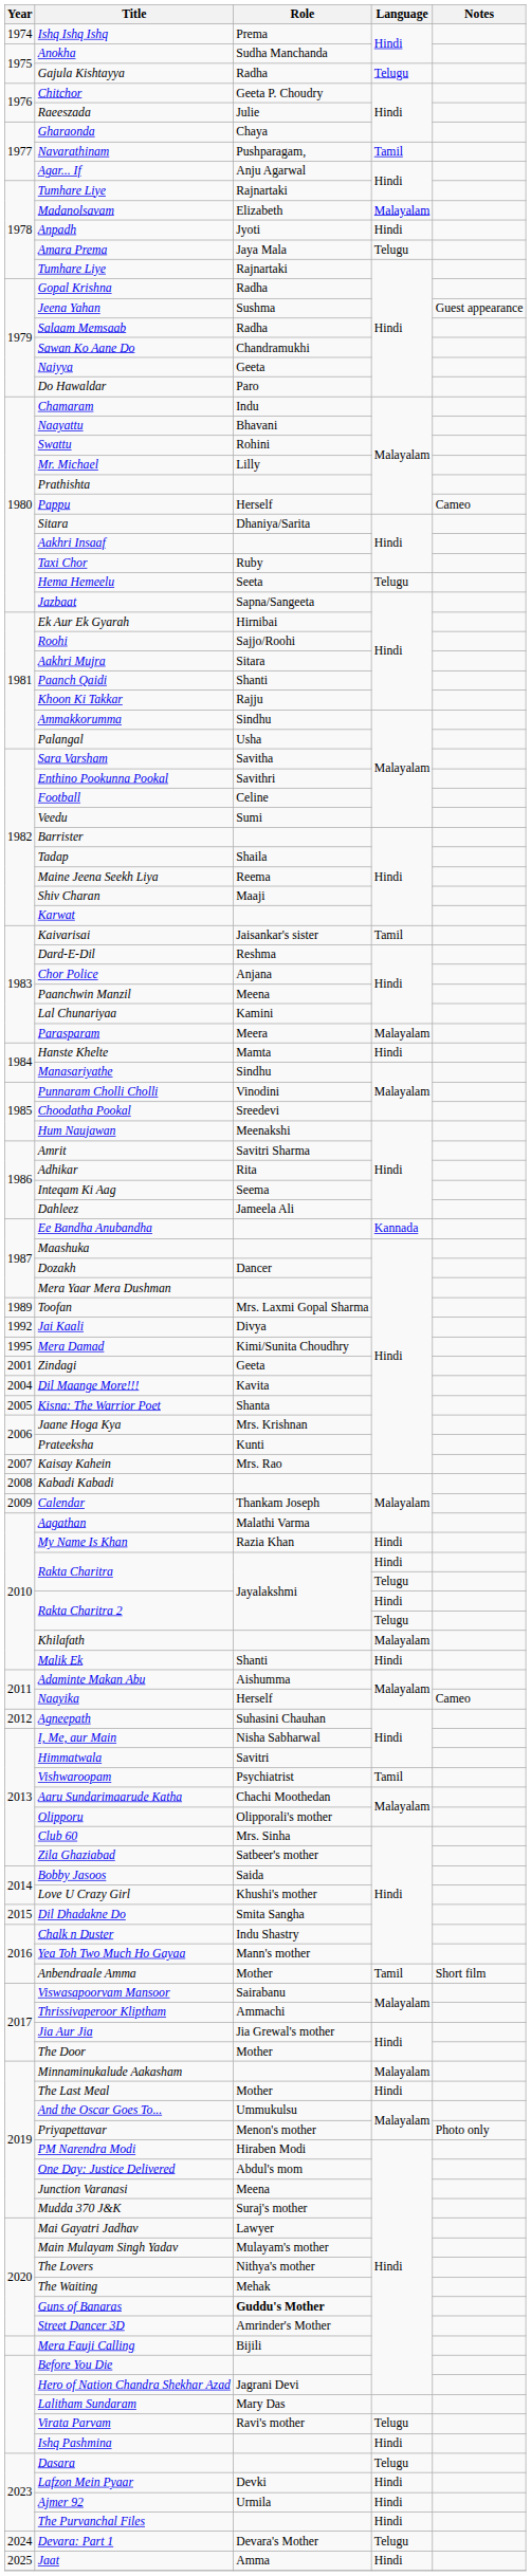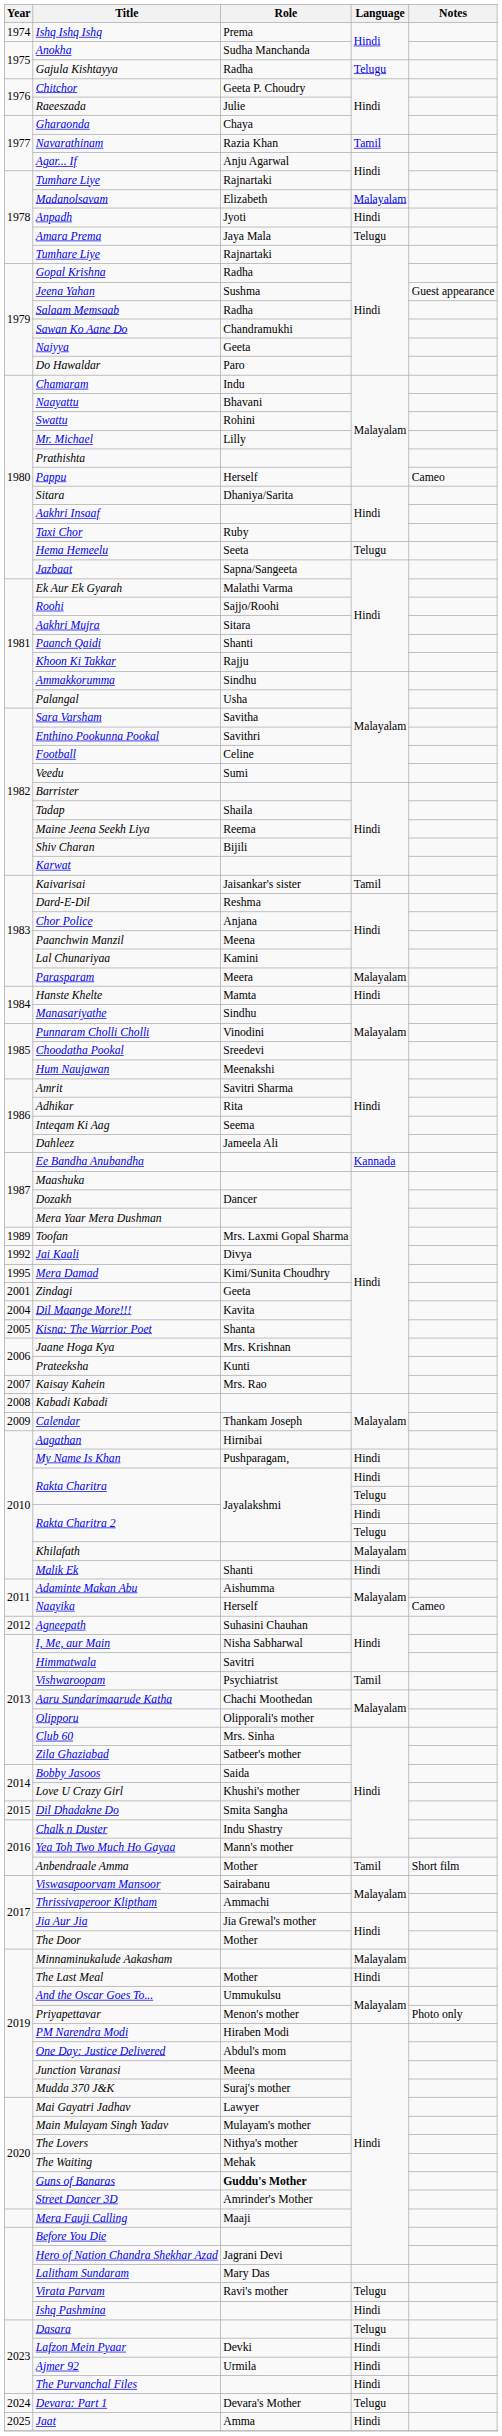 <table class="wikitable sortable">
 <tr>
 <th scope="col">Year</th>
 <th scope="col">Title</th>
 <th scope="col">Role</th>
 <th scope="col">Language</th>
 <th class="unsortable" scope="col">Notes</th>
 </tr>
 <tr>
 <td>1974</td>
 <td><em><a href='#'>Ishq Ishq Ishq</a></em></td>
 <td>Prema</td>
 <td rowspan="2"><a href='#'>Hindi</a></td>
 <td></td>
 </tr>
 <tr>
 <td rowspan="2">1975</td>
 <td><em><a href='#'>Anokha</a></em></td>
 <td>Sudha Manchanda</td>
 <td></td>
 </tr>
 <tr>
 <td><em>Gajula Kishtayya</em></td>
 <td>Radha</td>
 <td><a href='#'>Telugu</a></td>
 <td></td>
 </tr>
 <tr>
 <td rowspan="2">1976</td>
 <td><em><a href='#'>Chitchor</a></em></td>
 <td>Geeta P. Choudry</td>
 <td rowspan="3">Hindi</td>
 <td></td>
 </tr>
 <tr>
 <td><em>Raeeszada</em></td>
 <td>Julie</td>
 <td></td>
 </tr>
 <tr>
 <td rowspan="3">1977</td>
 <td><em><a href='#'>Gharaonda</a></em></td>
 <td>Chaya</td>
 <td></td>
 </tr>
 <tr>
 <td><em><a href='#'>Navarathinam</a></em></td>
-<td>Pushparagam,</td>
+<td>Razia Khan</td>
 <td><a href='#'>Tamil</a></td>
 <td></td>
 </tr>
 <tr>
 <td><em><a href='#'>Agar... If</a></em></td>
 <td>Anju Agarwal</td>
 <td rowspan="2">Hindi</td>
 <td></td>
 </tr>
 <tr>
 <td rowspan="5">1978</td>
 <td><em><a href='#'>Tumhare Liye</a></em></td>
 <td>Rajnartaki</td>
 <td></td>
 </tr>
 <tr>
 <td><em><a href='#'>Madanolsavam</a></em></td>
 <td>Elizabeth</td>
 <td><a href='#'>Malayalam</a></td>
 <td></td>
 </tr>
 <tr>
 <td><em><a href='#'>Anpadh</a></em></td>
 <td>Jyoti</td>
 <td>Hindi</td>
 <td></td>
 </tr>
 <tr>
 <td><em><a href='#'>Amara Prema</a></em></td>
 <td>Jaya Mala</td>
 <td>Telugu</td>
 <td></td>
 </tr>
 <tr>
 <td><em><a href='#'>Tumhare Liye</a></em></td>
 <td>Rajnartaki</td>
 <td rowspan="7">Hindi</td>
 <td></td>
 </tr>
 <tr>
 <td rowspan="6">1979</td>
 <td><em><a href='#'>Gopal Krishna</a></em></td>
 <td>Radha</td>
 <td></td>
 </tr>
 <tr>
 <td><em><a href='#'>Jeena Yahan</a></em></td>
 <td>Sushma</td>
 <td>Guest appearance</td>
 </tr>
 <tr>
 <td><em><a href='#'>Salaam Memsaab</a></em></td>
 <td>Radha</td>
 <td></td>
 </tr>
 <tr>
 <td><em><a href='#'>Sawan Ko Aane Do</a></em></td>
 <td>Chandramukhi</td>
 <td></td>
 </tr>
 <tr>
 <td><em><a href='#'>Naiyya</a></em></td>
 <td>Geeta</td>
 <td></td>
 </tr>
 <tr>
 <td><em>Do Hawaldar</em></td>
 <td>Paro</td>
 <td></td>
 </tr>
 <tr>
 <td rowspan="11">1980</td>
 <td><em><a href='#'>Chamaram</a></em></td>
 <td>Indu</td>
 <td rowspan="6">Malayalam</td>
 <td></td>
 </tr>
 <tr>
 <td><em><a href='#'>Naayattu</a></em></td>
 <td>Bhavani</td>
 <td></td>
 </tr>
 <tr>
 <td><em><a href='#'>Swattu</a></em></td>
 <td>Rohini</td>
 <td></td>
 </tr>
 <tr>
 <td><em><a href='#'>Mr. Michael</a></em></td>
 <td>Lilly</td>
 <td></td>
 </tr>
 <tr>
 <td><em>Prathishta</em></td>
 <td></td>
 <td></td>
 </tr>
 <tr>
 <td><em><a href='#'>Pappu</a></em></td>
 <td>Herself</td>
 <td>Cameo</td>
 </tr>
 <tr>
 <td><em>Sitara</em></td>
 <td>Dhaniya/Sarita</td>
 <td rowspan="3">Hindi</td>
 <td></td>
 </tr>
 <tr>
 <td><em><a href='#'>Aakhri Insaaf</a></em></td>
 <td></td>
 <td></td>
 </tr>
 <tr>
 <td><em><a href='#'>Taxi Chor</a></em></td>
 <td>Ruby</td>
 <td></td>
 </tr>
 <tr>
 <td><em><a href='#'>Hema Hemeelu</a></em></td>
 <td>Seeta</td>
 <td>Telugu</td>
 <td></td>
 </tr>
 <tr>
 <td><em><a href='#'>Jazbaat</a></em></td>
 <td>Sapna/Sangeeta</td>
 <td rowspan="6">Hindi</td>
 <td></td>
 </tr>
 <tr>
 <td rowspan="7">1981</td>
 <td><em>Ek Aur Ek Gyarah</em></td>
-<td>Hirnibai</td>
+<td>Malathi Varma</td>
 <td></td>
 </tr>
 <tr>
 <td><em><a href='#'>Roohi</a></em></td>
 <td>Sajjo/Roohi</td>
 <td></td>
 </tr>
 <tr>
 <td><em><a href='#'>Aakhri Mujra</a></em></td>
 <td>Sitara</td>
 <td></td>
 </tr>
 <tr>
 <td><em><a href='#'>Paanch Qaidi</a></em></td>
 <td>Shanti</td>
 <td></td>
 </tr>
 <tr>
 <td><em><a href='#'>Khoon Ki Takkar</a></em></td>
 <td>Rajju</td>
 <td></td>
 </tr>
 <tr>
 <td><em><a href='#'>Ammakkorumma</a></em></td>
 <td>Sindhu</td>
 <td rowspan="6">Malayalam</td>
 <td></td>
 </tr>
 <tr>
 <td><em>Palangal</em></td>
 <td>Usha</td>
 <td></td>
 </tr>
 <tr>
 <td rowspan=9>1982</td>
 <td><em><a href='#'>Sara Varsham</a></em></td>
 <td>Savitha</td>
 <td></td>
 </tr>
 <tr>
 <td><em><a href='#'>Enthino Pookunna Pookal</a></em></td>
 <td>Savithri</td>
 <td></td>
 </tr>
 <tr>
 <td><em><a href='#'>Football</a></em></td>
 <td>Celine</td>
 <td></td>
 </tr>
 <tr>
 <td><em>Veedu</em></td>
 <td>Sumi</td>
 <td></td>
 </tr>
 <tr>
 <td><em>Barrister</em></td>
 <td></td>
 <td rowspan="5">Hindi</td>
 <td></td>
 </tr>
 <tr>
 <td><em>Tadap</em></td>
 <td>Shaila</td>
 <td></td>
 </tr>
 <tr>
 <td><em>Maine Jeena Seekh Liya</em></td>
 <td>Reema</td>
 <td></td>
 </tr>
 <tr>
 <td><em>Shiv Charan</em></td>
-<td>Maaji</td>
+<td>Bijili</td>
 <td></td>
 </tr>
 <tr>
 <td><em><a href='#'>Karwat</a></em></td>
 <td></td>
 <td></td>
 </tr>
 <tr>
 <td rowspan="6">1983</td>
 <td><em>Kaivarisai</em></td>
 <td>Jaisankar's sister</td>
 <td>Tamil</td>
 <td></td>
 </tr>
 <tr>
 <td><em>Dard-E-Dil</em></td>
 <td>Reshma</td>
 <td rowspan="4">Hindi</td>
 <td></td>
 </tr>
 <tr>
 <td><em><a href='#'>Chor Police</a></em></td>
 <td>Anjana</td>
 <td></td>
 </tr>
 <tr>
 <td><em>Paanchwin Manzil</em></td>
 <td>Meena</td>
 <td></td>
 </tr>
 <tr>
 <td><em>Lal Chunariyaa</em></td>
 <td>Kamini</td>
 <td></td>
 </tr>
 <tr>
 <td><em><a href='#'>Parasparam</a></em></td>
 <td>Meera</td>
 <td>Malayalam</td>
 <td></td>
 </tr>
 <tr>
 <td rowspan="2">1984</td>
 <td><em>Hanste Khelte</em></td>
 <td>Mamta</td>
 <td>Hindi</td>
 <td></td>
 </tr>
 <tr>
 <td><em><a href='#'>Manasariyathe</a></em></td>
 <td>Sindhu</td>
 <td rowspan="3">Malayalam</td>
 <td></td>
 </tr>
 <tr>
 <td rowspan="3">1985</td>
 <td><em><a href='#'>Punnaram Cholli Cholli</a></em></td>
 <td>Vinodini</td>
 <td></td>
 </tr>
 <tr>
 <td><em><a href='#'>Choodatha Pookal</a></em></td>
 <td>Sreedevi</td>
 <td></td>
 </tr>
 <tr>
 <td><em><a href='#'>Hum Naujawan</a></em></td>
 <td>Meenakshi</td>
 <td rowspan="5">Hindi</td>
 <td></td>
 </tr>
 <tr>
 <td rowspan="4">1986</td>
 <td><em>Amrit</em></td>
 <td>Savitri Sharma</td>
 <td></td>
 </tr>
 <tr>
 <td><em>Adhikar</em></td>
 <td>Rita</td>
 <td></td>
 </tr>
 <tr>
 <td><em>Inteqam Ki Aag</em></td>
 <td>Seema</td>
 <td></td>
 </tr>
 <tr>
 <td><em>Dahleez</em></td>
 <td>Jameela Ali</td>
 <td></td>
 </tr>
 <tr>
 <td rowspan="4">1987</td>
 <td><em><a href='#'>Ee Bandha Anubandha</a></em></td>
 <td></td>
 <td><a href='#'>Kannada</a></td>
 <td></td>
 </tr>
 <tr>
 <td><em>Maashuka</em></td>
 <td></td>
 <td rowspan="12">Hindi</td>
 <td></td>
 </tr>
 <tr>
 <td><em>Dozakh</em></td>
 <td>Dancer</td>
 <td></td>
 </tr>
 <tr>
 <td><em>Mera Yaar Mera Dushman</em></td>
 <td></td>
 <td></td>
 </tr>
 <tr>
 <td>1989</td>
 <td><em>Toofan</em></td>
 <td>Mrs. Laxmi Gopal Sharma</td>
 <td></td>
 </tr>
 <tr>
 <td>1992</td>
 <td><em><a href='#'>Jai Kaali</a></em></td>
 <td>Divya</td>
 <td></td>
 </tr>
 <tr>
 <td>1995</td>
 <td><em><a href='#'>Mera Damad</a></em></td>
 <td>Kimi/Sunita Choudhry</td>
 <td></td>
 </tr>
 <tr>
 <td>2001</td>
 <td><em>Zindagi</em></td>
 <td>Geeta</td>
 <td></td>
 </tr>
 <tr>
 <td>2004</td>
 <td><em><a href='#'>Dil Maange More!!!</a></em></td>
 <td>Kavita</td>
 <td></td>
 </tr>
 <tr>
 <td>2005</td>
 <td><em><a href='#'>Kisna: The Warrior Poet</a></em></td>
 <td>Shanta</td>
 <td></td>
 </tr>
 <tr>
 <td rowspan="2">2006</td>
 <td><em>Jaane Hoga Kya</em></td>
 <td>Mrs. Krishnan</td>
 <td></td>
 </tr>
 <tr>
 <td><em>Prateeksha</em></td>
 <td>Kunti</td>
 <td></td>
 </tr>
 <tr>
 <td>2007</td>
 <td><em>Kaisay Kahein</em></td>
 <td>Mrs. Rao</td>
 <td></td>
 </tr>
 <tr>
 <td>2008</td>
 <td><em>Kabadi Kabadi</em></td>
 <td></td>
 <td rowspan="3">Malayalam</td>
 <td></td>
 </tr>
 <tr>
 <td>2009</td>
 <td><em><a href='#'>Calendar</a></em></td>
 <td>Thankam Joseph</td>
 <td></td>
 </tr>
 <tr>
 <td rowspan="8">2010</td>
 <td><em><a href='#'>Aagathan</a></em></td>
-<td>Malathi Varma</td>
+<td>Hirnibai</td>
 <td></td>
 </tr>
 <tr>
 <td><em><a href='#'>My Name Is Khan</a></em></td>
-<td>Razia Khan</td>
+<td>Pushparagam,</td>
 <td>Hindi</td>
 <td></td>
 </tr>
 <tr>
 <td rowspan="2"><em><a href='#'>Rakta Charitra</a></em></td>
 <td rowspan="4">Jayalakshmi</td>
 <td>Hindi</td>
 <td></td>
 </tr>
 <tr>
 <td>Telugu</td>
 <td></td>
 </tr>
 <tr>
 <td rowspan="2"><em><a href='#'>Rakta Charitra 2</a></em></td>
 <td>Hindi</td>
 <td></td>
 </tr>
 <tr>
 <td>Telugu</td>
 <td></td>
 </tr>
 <tr>
 <td><em>Khilafath</em></td>
 <td></td>
 <td>Malayalam</td>
 <td></td>
 </tr>
 <tr>
 <td><em><a href='#'>Malik Ek</a></em></td>
 <td>Shanti</td>
 <td>Hindi</td>
 <td></td>
 </tr>
 <tr>
 <td rowspan="2">2011</td>
 <td><em><a href='#'>Adaminte Makan Abu</a></em></td>
 <td>Aishumma</td>
 <td rowspan="2">Malayalam</td>
 <td></td>
 </tr>
 <tr>
 <td><em><a href='#'>Naayika</a></em></td>
 <td>Herself</td>
 <td>Cameo</td>
 </tr>
 <tr>
 <td>2012</td>
 <td><em><a href='#'>Agneepath</a></em></td>
 <td>Suhasini Chauhan</td>
 <td rowspan="3">Hindi</td>
 <td></td>
 </tr>
 <tr>
 <td rowspan="7">2013</td>
 <td><em><a href='#'>I, Me, aur Main</a></em></td>
 <td>Nisha Sabharwal</td>
 <td></td>
 </tr>
 <tr>
 <td><em><a href='#'>Himmatwala</a></em></td>
 <td>Savitri</td>
 <td></td>
 </tr>
 <tr>
 <td><em><a href='#'>Vishwaroopam</a></em></td>
 <td>Psychiatrist</td>
 <td>Tamil</td>
 <td></td>
 </tr>
 <tr>
 <td><em><a href='#'>Aaru Sundarimaarude Katha</a></em></td>
 <td>Chachi Moothedan</td>
 <td rowspan="2">Malayalam</td>
 <td></td>
 </tr>
 <tr>
 <td><em><a href='#'>Olipporu</a></em></td>
 <td>Olipporali's mother</td>
 <td></td>
 </tr>
 <tr>
 <td><em><a href='#'>Club 60</a></em></td>
 <td>Mrs. Sinha</td>
 <td rowspan="7">Hindi</td>
 <td></td>
 </tr>
 <tr>
 <td><em><a href='#'>Zila Ghaziabad</a></em></td>
 <td>Satbeer's mother</td>
 <td></td>
 </tr>
 <tr>
 <td rowspan="2">2014</td>
 <td><em><a href='#'>Bobby Jasoos</a></em></td>
 <td>Saida</td>
 <td></td>
 </tr>
 <tr>
 <td><em>Love U Crazy Girl</em></td>
 <td>Khushi's mother</td>
 <td></td>
 </tr>
 <tr>
 <td>2015</td>
 <td><em><a href='#'>Dil Dhadakne Do</a></em></td>
 <td>Smita Sangha</td>
 <td></td>
 </tr>
 <tr>
 <td rowspan="3">2016</td>
 <td><em><a href='#'>Chalk n Duster</a></em></td>
 <td>Indu Shastry</td>
 <td></td>
 </tr>
 <tr>
 <td><em><a href='#'>Yea Toh Two Much Ho Gayaa</a></em></td>
 <td>Mann's mother</td>
 <td></td>
 </tr>
 <tr>
 <td><em>Anbendraale Amma</em></td>
 <td>Mother</td>
 <td>Tamil</td>
 <td>Short film</td>
 </tr>
 <tr>
 <td rowspan="4">2017</td>
 <td><em><a href='#'>Viswasapoorvam Mansoor</a> </em></td>
 <td>Sairabanu</td>
 <td rowspan="2">Malayalam</td>
 <td></td>
 </tr>
 <tr>
 <td><em><a href='#'>Thrissivaperoor Kliptham</a></em></td>
 <td>Ammachi</td>
 <td></td>
 </tr>
 <tr>
 <td><em><a href='#'>Jia Aur Jia</a></em></td>
 <td>Jia Grewal's mother</td>
 <td rowspan="2">Hindi</td>
 <td></td>
 </tr>
 <tr>
 <td><em>The Door</em></td>
 <td>Mother</td>
 <td></td>
 </tr>
 <tr>
 <td rowspan="8">2019</td>
 <td><em>Minnaminukalude Aakasham</em></td>
 <td></td>
 <td>Malayalam</td>
 <td></td>
 </tr>
 <tr>
 <td><em>The Last Meal</em></td>
 <td>Mother</td>
 <td>Hindi</td>
 <td></td>
 </tr>
 <tr>
 <td><em><a href='#'>And the Oscar Goes To...</a></em></td>
 <td>Ummukulsu</td>
 <td rowspan="2">Malayalam</td>
 <td></td>
 </tr>
 <tr>
 <td><em>Priyapettavar</em></td>
 <td>Menon's mother</td>
 <td>Photo only</td>
 </tr>
 <tr>
 <td><em><a href='#'>PM Narendra Modi</a></em></td>
 <td>Hiraben Modi</td>
 <td rowspan="13">Hindi</td>
 <td></td>
 </tr>
 <tr>
 <td><em><a href='#'>One Day: Justice Delivered</a></em></td>
 <td>Abdul's mom</td>
 <td></td>
 </tr>
 <tr>
 <td><em>Junction Varanasi</em></td>
 <td>Meena</td>
 <td></td>
 </tr>
 <tr>
 <td><em>Mudda 370 J&K</em></td>
 <td>Suraj's mother</td>
 <td></td>
 </tr>
 <tr>
 <td rowspan="6">2020</td>
 <td><em>Mai Gayatri Jadhav</em></td>
 <td>Lawyer</td>
 <td></td>
 </tr>
 <tr>
 <td><em>Main Mulayam Singh Yadav</em></td>
 <td>Mulayam's mother</td>
 <td></td>
 </tr>
 <tr>
 <td><em>The Lovers</em></td>
 <td>Nithya's mother</td>
 <td></td>
 </tr>
 <tr>
 <td><em>The Waiting </em></td>
 <td>Mehak</td>
 <td></td>
 </tr>
 <tr>
 <td><em><a href='#'>Guns of Banaras</a></em></td>
 <td><strong>Guddu's Mother</strong></td>
 <td></td>
 </tr>
 <tr>
 <td><em><a href='#'>Street Dancer 3D</a></em></td>
 <td>Amrinder's Mother</td>
 <td></td>
 </tr>
 <tr>
 <td></td>
 <td><em><a href='#'>Mera Fauji Calling</a></em></td>
-<td>Bijili</td>
+<td>Maaji</td>
 <td></td>
 </tr>
 <tr>
 <td rowspan="5"></td>
 <td><em><a href='#'>Before You Die</a></em></td>
 <td></td>
 <td></td>
 </tr>
 <tr>
 <td><em><a href='#'>Hero of Nation Chandra Shekhar Azad</a></em></td>
 <td>Jagrani Devi</td>
 <td></td>
 </tr>
 <tr>
 <td><em><a href='#'>Lalitham Sundaram</a></em></td>
 <td>Mary Das</td>
 <td></td>
 <td></td>
 </tr>
 <tr>
 <td><em><a href='#'>Virata Parvam</a></em></td>
 <td>Ravi's mother</td>
 <td>Telugu</td>
 <td></td>
 </tr>
 <tr>
 <td><em><a href='#'>Ishq Pashmina</a></em></td>
 <td></td>
 <td>Hindi</td>
 <td></td>
 </tr>
 <tr>
 <td rowspan="4">2023</td>
 <td><em><a href='#'>Dasara</a></em></td>
 <td></td>
 <td>Telugu</td>
 <td></td>
 </tr>
 <tr>
 <td><em><a href='#'>Lafzon Mein Pyaar</a></em></td>
 <td>Devki</td>
 <td>Hindi</td>
 <td></td>
 </tr>
 <tr>
 <td><em><a href='#'>Ajmer 92</a></em></td>
 <td>Urmila</td>
 <td>Hindi</td>
 <td></td>
 </tr>
 <tr>
 <td><em><a href='#'>The Purvanchal Files</a></em></td>
 <td></td>
 <td>Hindi</td>
 <td></td>
 </tr>
 <tr>
 <td>2024</td>
 <td><em><a href='#'>Devara: Part 1</a></em></td>
 <td>Devara's Mother</td>
 <td>Telugu</td>
 <td></td>
 </tr>
 <tr>
 <td>2025</td>
 <td><em><a href='#'>Jaat</a></em></td>
 <td>Amma</td>
 <td>Hindi</td>
 <td></td>
 </tr>
 <tr>
 </tr>
 </table>
